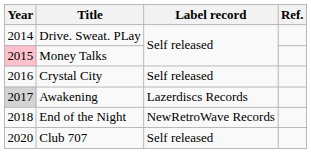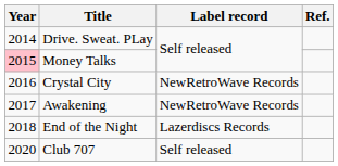 <table class="wikitable">
 <tr>
 <th>Year</th>
 <th>Title</th>
 <th>Label record</th>
 <th>Ref.</th>
 </tr>
 <tr>
 <td>2014</td>
 <td>Drive. Sweat. PLay</td>
 <td rowspan="2">Self released</td>
 <td></td>
 </tr>
 <tr>
 <td style="background: pink;">2015</td>
 <td>Money Talks</td>
 <td></td>
 </tr>
 <tr>
 <td>2016</td>
 <td>Crystal City</td>
-<td>Self released</td>
+<td>NewRetroWave Records</td>
 <td></td>
 </tr>
 <tr>
-<td style="background: lightgrey;">2017</td>
+<td>2017</td>
 <td>Awakening</td>
-<td>Lazerdiscs Records</td>
+<td>NewRetroWave Records</td>
 <td></td>
 </tr>
 <tr>
 <td>2018</td>
 <td>End of the Night</td>
-<td>NewRetroWave Records</td>
+<td>Lazerdiscs Records</td>
 <td></td>
 </tr>
 <tr>
 <td>2020</td>
 <td>Club 707</td>
 <td>Self released</td>
 <td></td>
 </tr>
 </table>
